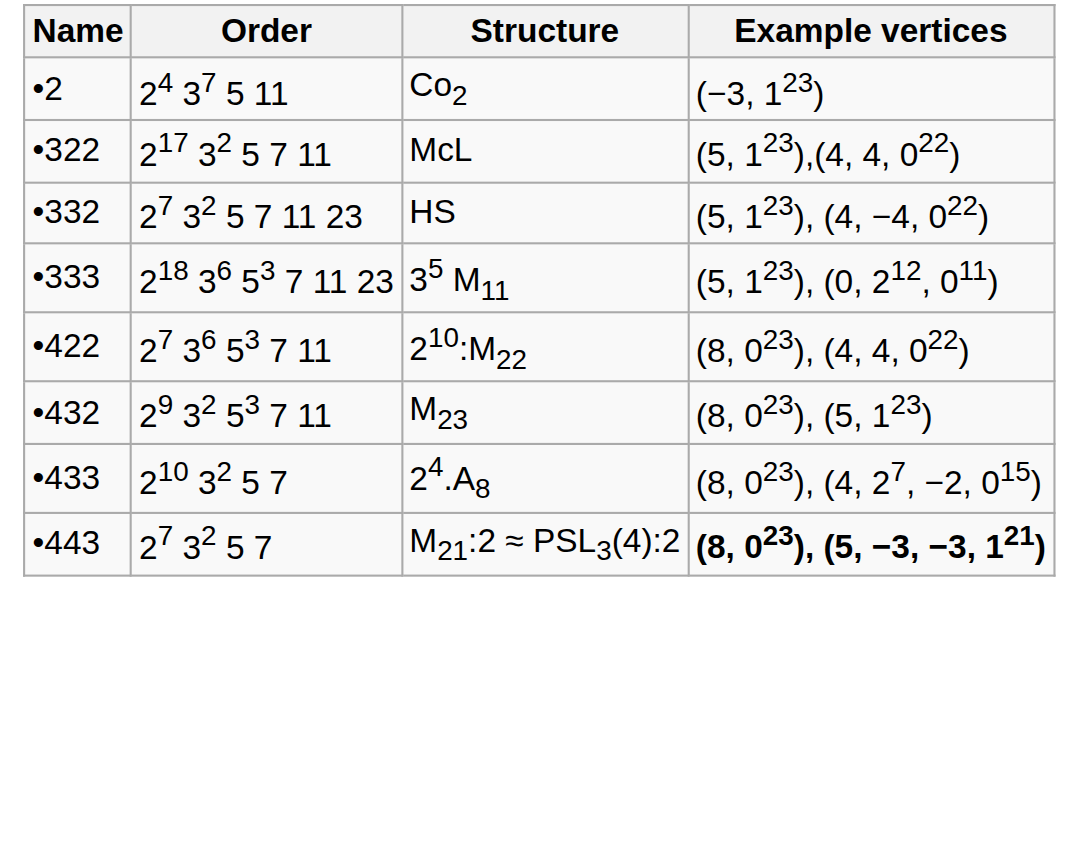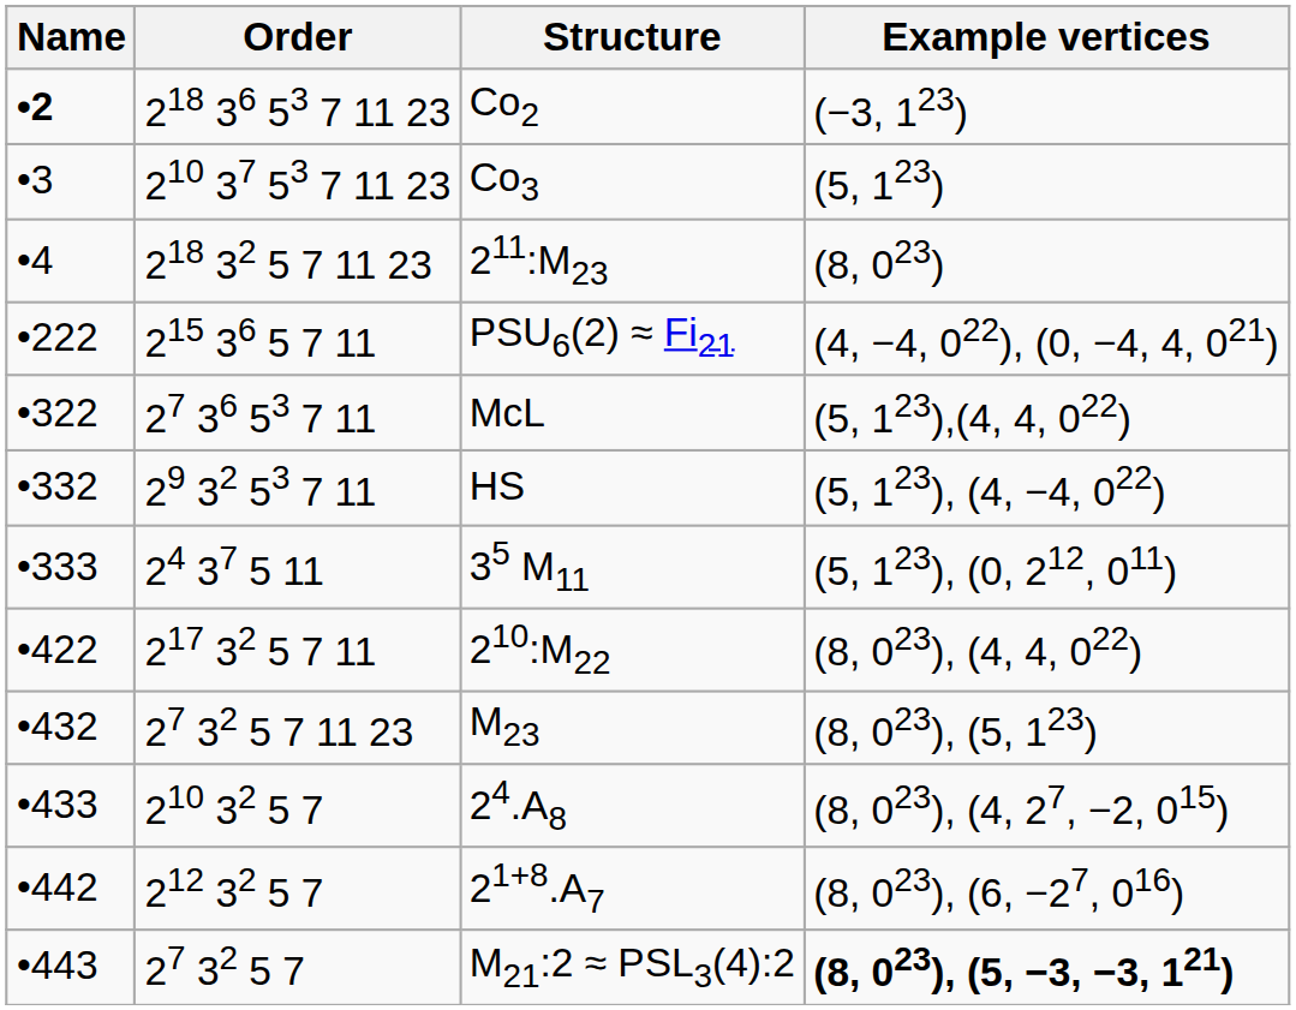 <table class="wikitable" style="margin:1em auto;">
 <tr>
 <th>Name</th>
 <th>Order</th>
 <th>Structure</th>
 <th>Example vertices</th>
 </tr>
 <tr>
-<td>•2</td>
-<td>2<sup>4</sup> 3<sup>7</sup> 5 11</td>
+<td><strong>•2</strong></td>
+<td>2<sup>18</sup> 3<sup>6</sup> 5<sup>3</sup> 7 11 23</td>
 <td>Co<sub>2</sub></td>
 <td>(−3, 1<sup>23</sup>)</td>
 </tr>
 <tr>
+<td>•3</td>
+<td>2<sup>10</sup> 3<sup>7</sup> 5<sup>3</sup> 7 11 23</td>
+<td>Co<sub>3</sub></td>
+<td>(5, 1<sup>23</sup>)</td>
+</tr>
+<tr>
+<td>•4</td>
+<td>2<sup>18</sup> 3<sup>2</sup> 5 7 11 23</td>
+<td>2<sup>11</sup>:M<sub>23</sub></td>
+<td>(8, 0<sup>23</sup>)</td>
+</tr>
+<tr>
+<td>•222</td>
+<td>2<sup>15</sup> 3<sup>6</sup> 5 7 11</td>
+<td>PSU<sub>6</sub>(2) ≈ <a href='#'>Fi<sub>21</sub></a></td>
+<td>(4, −4, 0<sup>22</sup>), (0, −4, 4, 0<sup>21</sup>)</td>
+</tr>
+<tr>
 <td>•322</td>
-<td>2<sup>17</sup> 3<sup>2</sup> 5 7 11</td>
+<td>2<sup>7</sup> 3<sup>6</sup> 5<sup>3</sup> 7 11</td>
 <td>McL</td>
 <td>(5, 1<sup>23</sup>),(4, 4, 0<sup>22</sup>)</td>
 </tr>
 <tr>
 <td>•332</td>
-<td>2<sup>7</sup> 3<sup>2</sup> 5 7 11 23</td>
+<td>2<sup>9</sup> 3<sup>2</sup> 5<sup>3</sup> 7 11</td>
 <td>HS</td>
 <td>(5, 1<sup>23</sup>), (4, −4, 0<sup>22</sup>)</td>
 </tr>
 <tr>
 <td>•333</td>
-<td>2<sup>18</sup> 3<sup>6</sup> 5<sup>3</sup> 7 11 23</td>
+<td>2<sup>4</sup> 3<sup>7</sup> 5 11</td>
 <td>3<sup>5</sup> M<sub>11</sub></td>
 <td>(5, 1<sup>23</sup>), (0, 2<sup>12</sup>, 0<sup>11</sup>)</td>
 </tr>
 <tr>
 <td>•422</td>
-<td>2<sup>7</sup> 3<sup>6</sup> 5<sup>3</sup> 7 11</td>
+<td>2<sup>17</sup> 3<sup>2</sup> 5 7 11</td>
 <td>2<sup>10</sup>:M<sub>22</sub></td>
 <td>(8, 0<sup>23</sup>), (4, 4, 0<sup>22</sup>)</td>
 </tr>
 <tr>
 <td>•432</td>
-<td>2<sup>9</sup> 3<sup>2</sup> 5<sup>3</sup> 7 11</td>
+<td>2<sup>7</sup> 3<sup>2</sup> 5 7 11 23</td>
 <td>M<sub>23</sub></td>
 <td>(8, 0<sup>23</sup>), (5, 1<sup>23</sup>)</td>
 </tr>
 <tr>
 <td>•433</td>
 <td>2<sup>10</sup> 3<sup>2</sup> 5 7</td>
 <td>2<sup>4</sup>.A<sub>8</sub></td>
 <td>(8, 0<sup>23</sup>), (4, 2<sup>7</sup>, −2, 0<sup>15</sup>)</td>
 </tr>
 <tr>
+<td>•442</td>
+<td>2<sup>12</sup> 3<sup>2</sup> 5 7</td>
+<td>2<sup>1+8</sup>.A<sub>7</sub></td>
+<td>(8, 0<sup>23</sup>), (6,  −2<sup>7</sup>, 0<sup>16</sup>)</td>
+</tr>
+<tr>
 <td>•443</td>
 <td>2<sup>7</sup> 3<sup>2</sup> 5 7</td>
 <td>M<sub>21</sub>:2 ≈ PSL<sub>3</sub>(4):2</td>
 <td><strong>(8, 0<sup>23</sup>), (5, −3, −3, 1<sup>21</sup>)</strong></td>
 </tr>
 </table>
